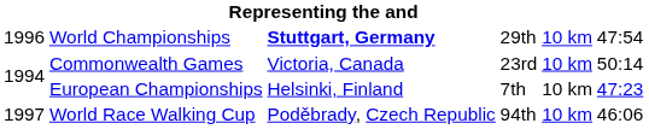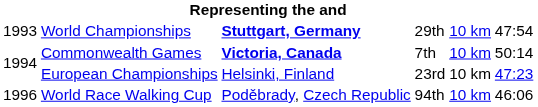 <table>
 <tr>
 <th colspan="6">Representing the  and </th>
 </tr>
 <tr>
-<td>1996</td>
+<td>1993</td>
 <td><a href='#'>World Championships</a></td>
 <td><strong><a href='#'>Stuttgart, Germany</a></strong></td>
 <td>29th</td>
 <td><a href='#'>10 km</a></td>
 <td>47:54</td>
 </tr>
 <tr>
 <td rowspan=2>1994</td>
 <td><a href='#'>Commonwealth Games</a></td>
-<td><a href='#'>Victoria, Canada</a></td>
-<td>23rd</td>
+<td><strong><a href='#'>Victoria, Canada</a></strong></td>
+<td>7th</td>
 <td><a href='#'>10 km</a></td>
 <td>50:14</td>
 </tr>
 <tr>
 <td><a href='#'>European Championships</a></td>
 <td><a href='#'>Helsinki, Finland</a></td>
-<td>7th</td>
+<td>23rd</td>
 <td>10 km</td>
 <td><a href='#'>47:23</a></td>
 </tr>
 <tr>
-<td>1997</td>
+<td>1996</td>
 <td><a href='#'>World Race Walking Cup</a></td>
 <td><a href='#'>Poděbrady</a>, <a href='#'>Czech Republic</a></td>
 <td>94th</td>
 <td><a href='#'>10 km</a></td>
 <td>46:06</td>
 </tr>
 </table>
